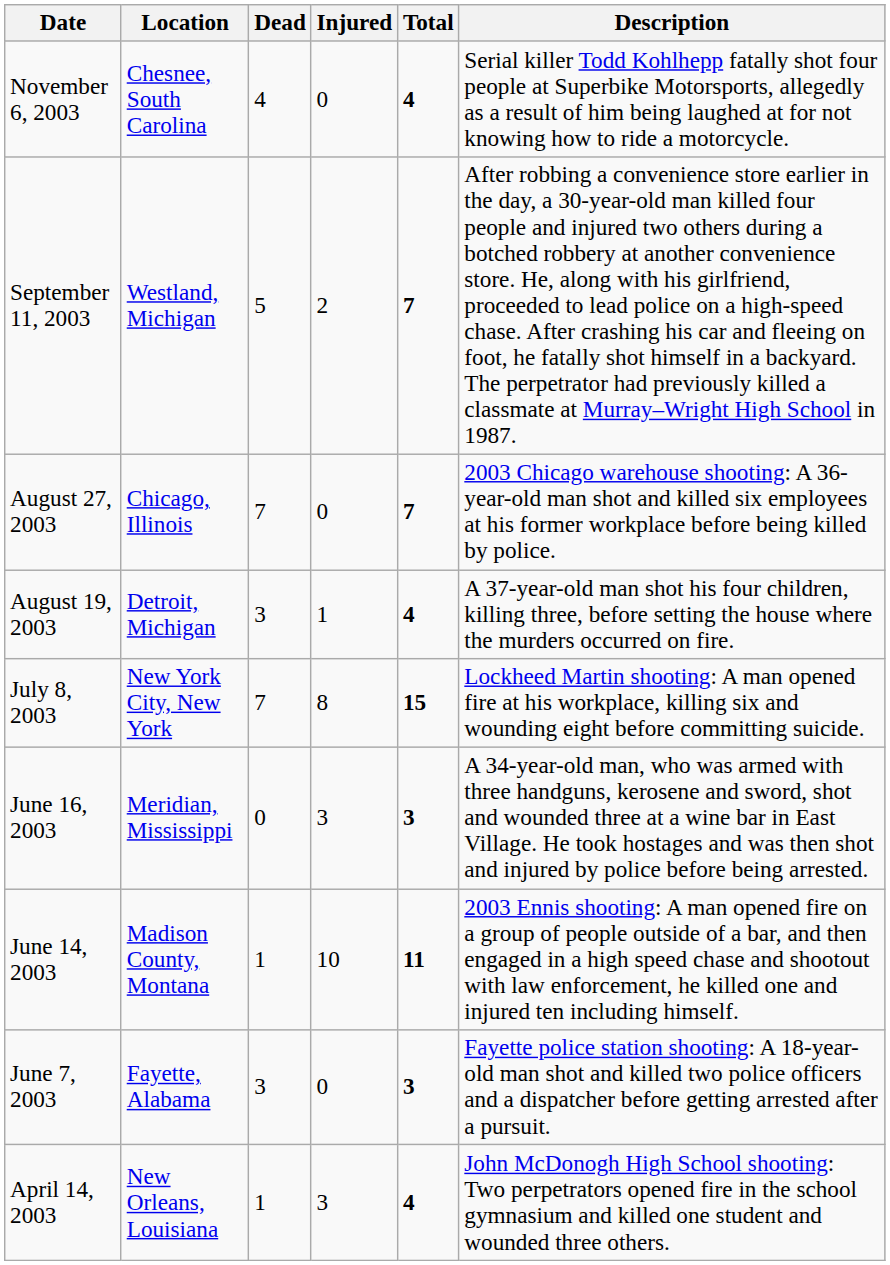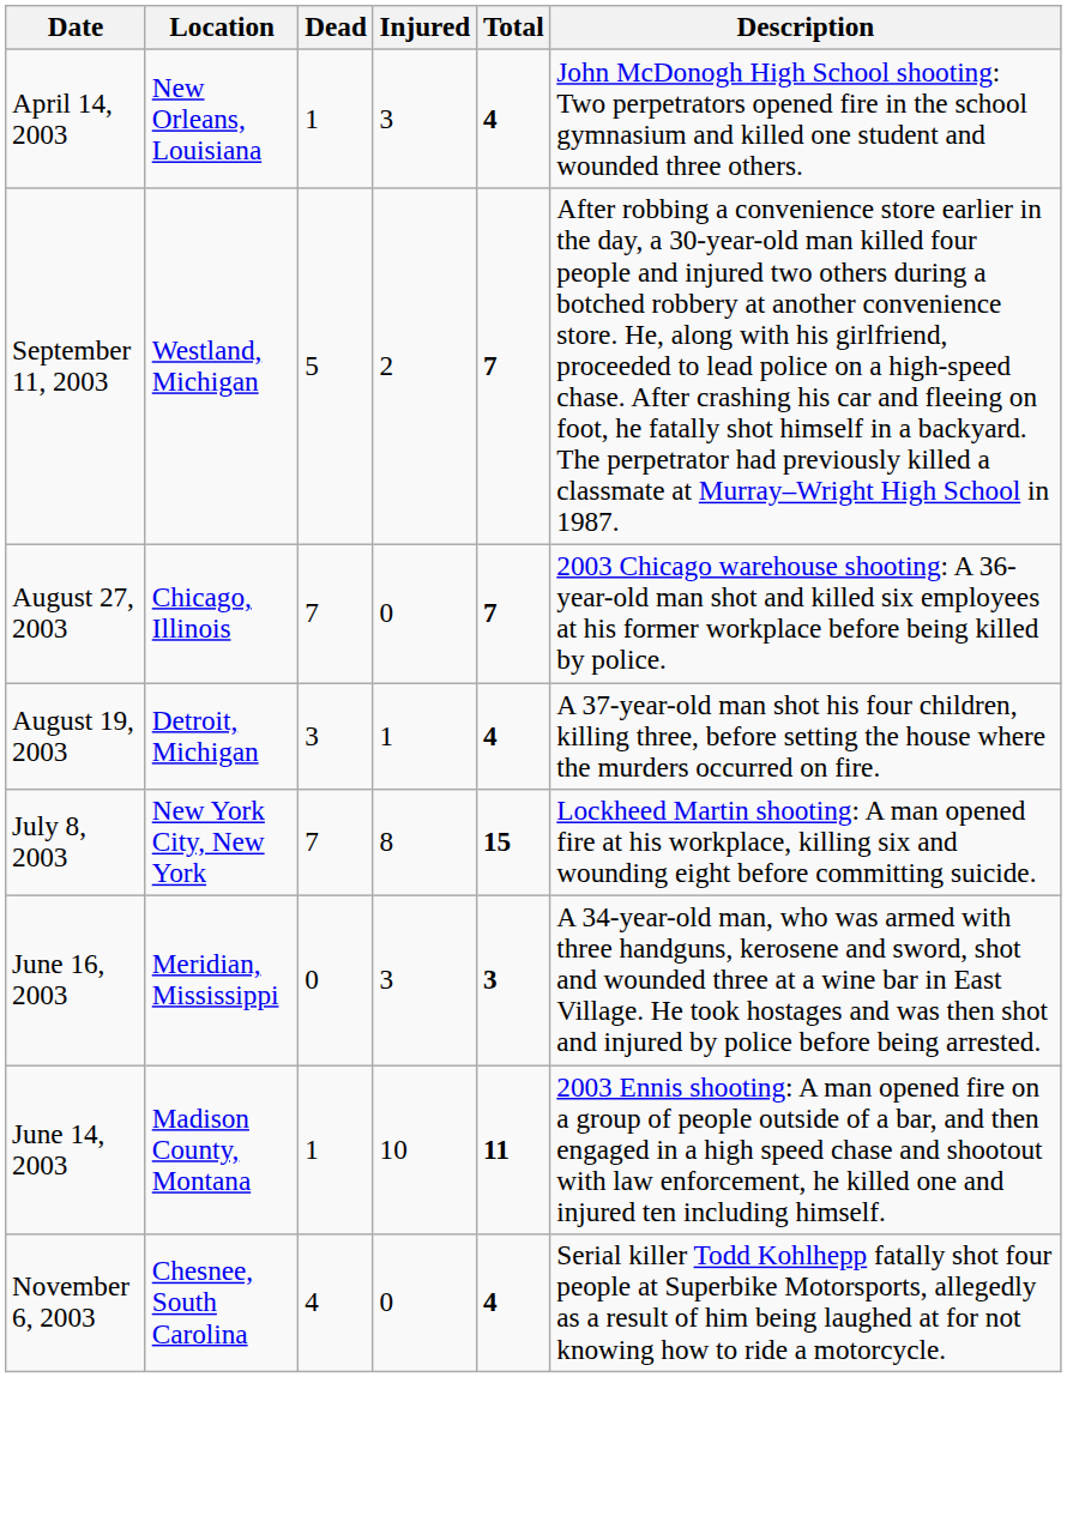 <table class="wikitable sortable">
 <tr>
 <th>Date</th>
 <th>Location</th>
 <th>Dead</th>
 <th>Injured</th>
 <th>Total</th>
 <th>Description</th>
 </tr>
 <tr>
-<td>November 6, 2003</td>
-<td><a href='#'>Chesnee, South Carolina</a></td>
-<td>4</td>
-<td>0</td>
+<td>April 14, 2003</td>
+<td><a href='#'>New Orleans, Louisiana</a></td>
+<td>1</td>
+<td>3</td>
 <td><strong>4</strong></td>
-<td>Serial killer <a href='#'>Todd Kohlhepp</a> fatally shot four people at Superbike Motorsports, allegedly as a result of him being laughed at for not knowing how to ride a motorcycle.</td>
+<td><a href='#'>John McDonogh High School shooting</a>: Two perpetrators opened fire in the school gymnasium and killed one student and wounded three others.</td>
 </tr>
 <tr>
 <td>September 11, 2003</td>
 <td><a href='#'>Westland, Michigan</a></td>
 <td>5</td>
 <td>2</td>
 <td><strong>7</strong></td>
 <td>After robbing a convenience store earlier in the day, a 30-year-old man killed four people and injured two others during a botched robbery at another convenience store. He, along with his girlfriend, proceeded to lead police on a high-speed chase. After crashing his car and fleeing on foot, he fatally shot himself in a backyard. The perpetrator had previously killed a classmate at <a href='#'>Murray–Wright High School</a> in 1987.</td>
 </tr>
 <tr>
 <td>August 27, 2003</td>
 <td><a href='#'>Chicago, Illinois</a></td>
 <td>7</td>
 <td>0</td>
 <td><strong>7</strong></td>
 <td><a href='#'>2003 Chicago warehouse shooting</a>: A 36-year-old man shot and killed six employees at his former workplace before being killed by police.</td>
 </tr>
 <tr>
 <td>August 19, 2003</td>
 <td><a href='#'>Detroit, Michigan</a></td>
 <td>3</td>
 <td>1</td>
 <td><strong>4</strong></td>
 <td>A 37-year-old man shot his four children, killing three, before setting the house where the murders occurred on fire.</td>
 </tr>
 <tr>
 <td>July 8, 2003</td>
 <td><a href='#'>New York City, New York</a></td>
 <td>7</td>
 <td>8</td>
 <td><strong>15</strong></td>
 <td><a href='#'>Lockheed Martin shooting</a>: A man opened fire at his workplace, killing six and wounding eight before committing suicide.</td>
 </tr>
 <tr>
 <td>June 16, 2003</td>
 <td><a href='#'>Meridian, Mississippi</a></td>
 <td>0</td>
 <td>3</td>
 <td><strong>3</strong></td>
 <td>A 34-year-old man, who was armed with three handguns, kerosene and sword,  shot and wounded three at a wine bar in East Village. He took hostages and was then shot and injured by police before being arrested.</td>
 </tr>
 <tr>
 <td>June 14, 2003</td>
 <td><a href='#'>Madison County, Montana</a></td>
 <td>1</td>
 <td>10</td>
 <td><strong>11</strong></td>
 <td><a href='#'>2003 Ennis shooting</a>: A man opened fire on a group of people outside of a bar, and then engaged in a high speed chase and shootout with law enforcement, he killed one and injured ten including himself.</td>
 </tr>
 <tr>
-<td>June 7, 2003</td>
-<td><a href='#'>Fayette, Alabama</a></td>
-<td>3</td>
+<td>November 6, 2003</td>
+<td><a href='#'>Chesnee, South Carolina</a></td>
+<td>4</td>
 <td>0</td>
-<td><strong>3</strong></td>
-<td><a href='#'>Fayette police station shooting</a>: A 18-year-old man shot and killed two police officers and a dispatcher before getting arrested after a pursuit.</td>
-</tr>
-<tr>
-<td>April 14, 2003</td>
-<td><a href='#'>New Orleans, Louisiana</a></td>
-<td>1</td>
-<td>3</td>
 <td><strong>4</strong></td>
-<td><a href='#'>John McDonogh High School shooting</a>: Two perpetrators opened fire in the school gymnasium and killed one student and wounded three others.</td>
+<td>Serial killer <a href='#'>Todd Kohlhepp</a> fatally shot four people at Superbike Motorsports, allegedly as a result of him being laughed at for not knowing how to ride a motorcycle.</td>
 </tr>
 </table>
